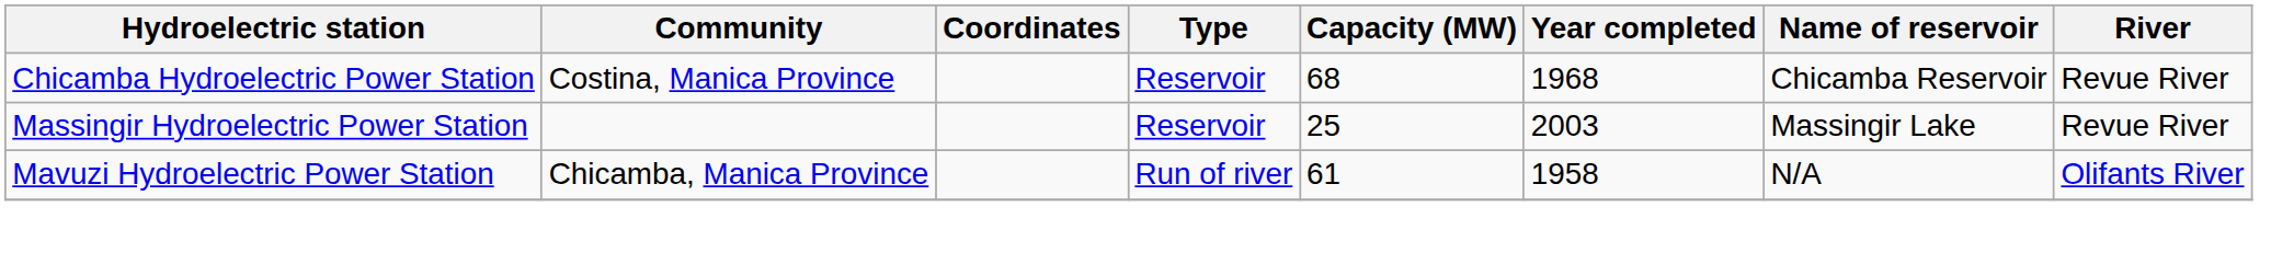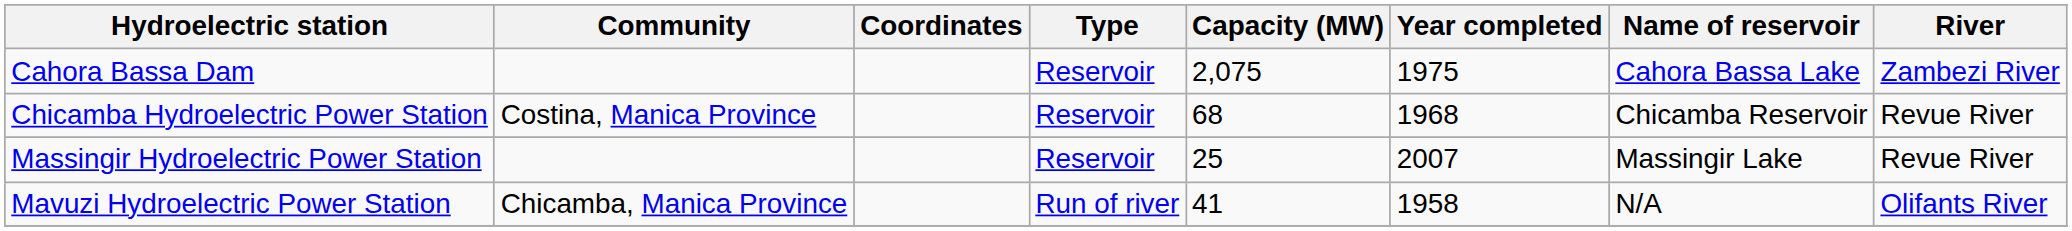 <table class="wikitable">
 <tr>
 <th>Hydroelectric station</th>
 <th>Community</th>
 <th>Coordinates</th>
 <th>Type</th>
 <th>Capacity (MW)</th>
 <th>Year completed</th>
 <th>Name of reservoir</th>
 <th>River</th>
+</tr>
+<tr>
+<td><a href='#'>Cahora Bassa Dam</a></td>
+<td></td>
+<td></td>
+<td><a href='#'>Reservoir</a></td>
+<td>2,075</td>
+<td>1975</td>
+<td><a href='#'>Cahora Bassa Lake</a></td>
+<td><a href='#'>Zambezi River</a></td>
 </tr>
 <tr>
 <td><a href='#'>Chicamba Hydroelectric Power Station</a></td>
 <td>Costina, <a href='#'>Manica Province</a></td>
 <td></td>
 <td><a href='#'>Reservoir</a></td>
 <td>68</td>
 <td>1968</td>
 <td>Chicamba Reservoir</td>
 <td>Revue River</td>
 </tr>
 <tr>
 <td><a href='#'>Massingir Hydroelectric Power Station</a></td>
 <td></td>
 <td></td>
 <td><a href='#'>Reservoir</a></td>
 <td>25</td>
-<td>2003</td>
+<td>2007</td>
 <td>Massingir Lake</td>
 <td>Revue River</td>
 </tr>
 <tr>
 <td><a href='#'>Mavuzi Hydroelectric Power Station</a></td>
 <td>Chicamba, <a href='#'>Manica Province</a></td>
 <td></td>
 <td><a href='#'>Run of river</a></td>
-<td>61</td>
+<td>41</td>
 <td>1958</td>
 <td>N/A</td>
 <td><a href='#'>Olifants River</a></td>
 </tr>
 <tr>
 </tr>
 </table>
